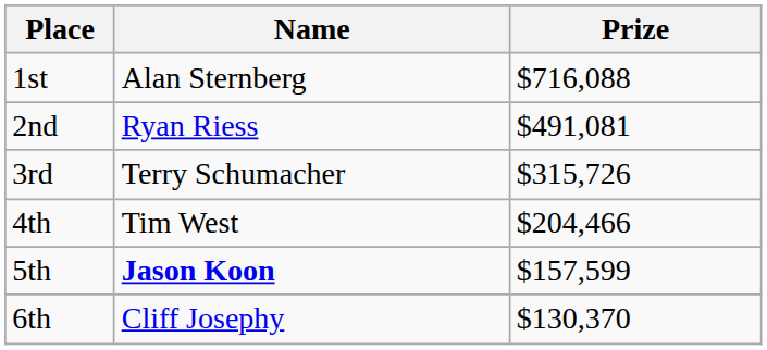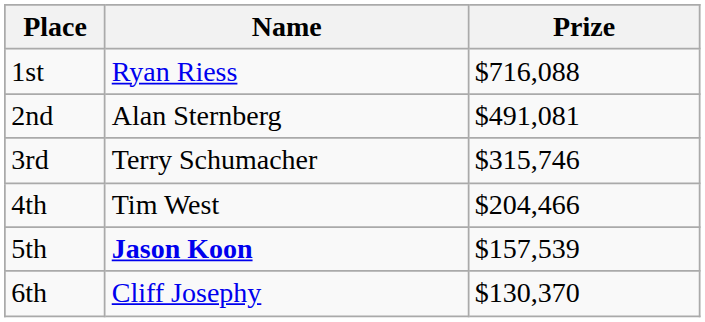 <table class="wikitable">
 <tr>
 <th style="width:50px;">Place</th>
 <th style="width:200px;">Name</th>
 <th style="width:125px;">Prize</th>
 </tr>
 <tr>
 <td>1st</td>
-<td> Alan Sternberg</td>
+<td> <a href='#'>Ryan Riess</a></td>
 <td>$716,088</td>
 </tr>
 <tr>
 <td>2nd</td>
-<td> <a href='#'>Ryan Riess</a></td>
+<td> Alan Sternberg</td>
 <td>$491,081</td>
 </tr>
 <tr>
 <td>3rd</td>
 <td> Terry Schumacher</td>
-<td>$315,726</td>
+<td>$315,746</td>
 </tr>
 <tr>
 <td>4th</td>
 <td> Tim West</td>
 <td>$204,466</td>
 </tr>
 <tr>
 <td>5th</td>
 <td><strong> <a href='#'>Jason Koon</a></strong></td>
-<td>$157,599</td>
+<td>$157,539</td>
 </tr>
 <tr>
 <td>6th</td>
 <td> <a href='#'>Cliff Josephy</a></td>
 <td>$130,370</td>
 </tr>
 </table>
